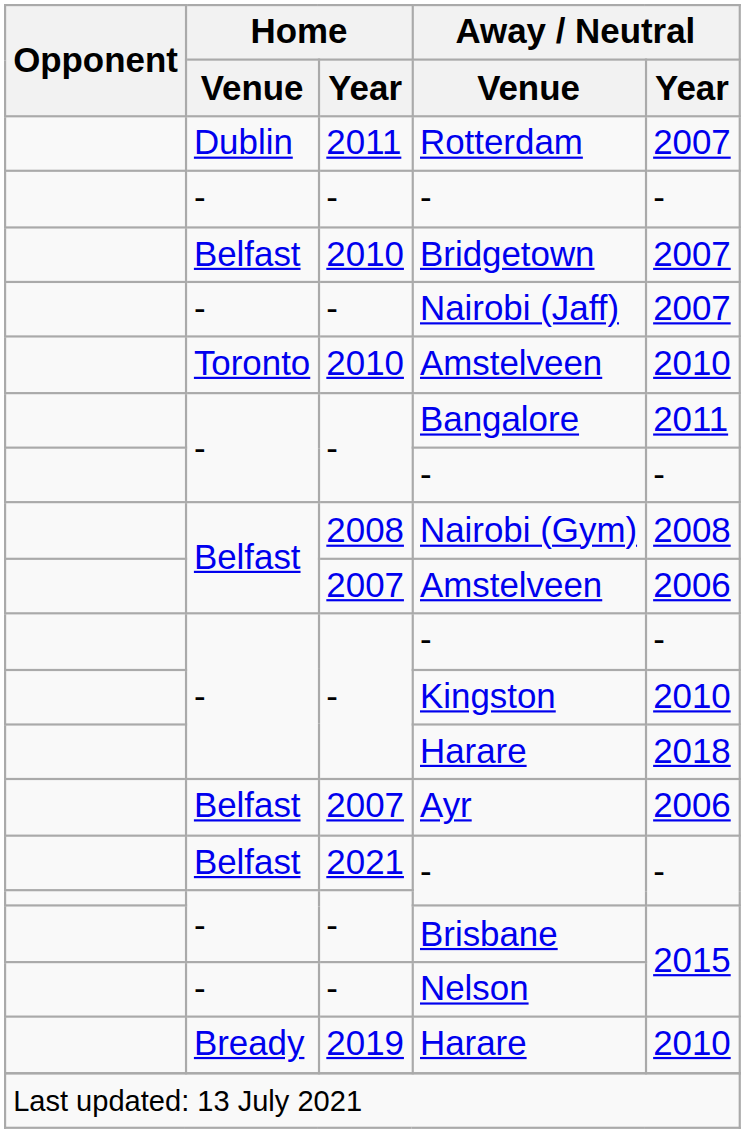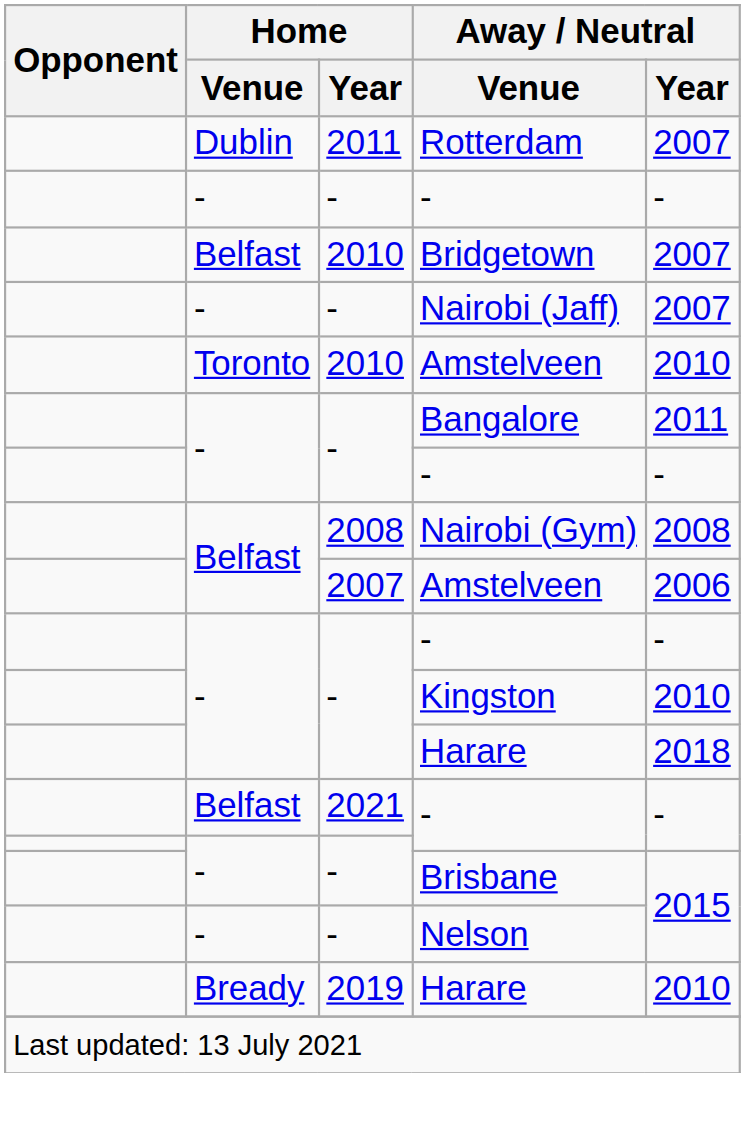 <table class="wikitable plainrowheaders sortable">
 <tr>
 <th rowspan="2">Opponent</th>
 <th colspan="2">Home</th>
 <th colspan="2">Away / Neutral</th>
 </tr>
 <tr>
 <th>Venue</th>
 <th style="text-align:center">Year</th>
 <th style="text-align:center">Venue</th>
 <th style="text-align:center">Year</th>
 </tr>
 <tr>
 <td></td>
 <td><a href='#'>Dublin</a></td>
 <td><a href='#'>2011</a></td>
 <td><a href='#'>Rotterdam</a></td>
 <td><a href='#'>2007</a> </td>
 </tr>
 <tr>
 <td></td>
 <td>-</td>
 <td>-</td>
 <td>-</td>
 <td>-</td>
 </tr>
 <tr>
 <td></td>
 <td><a href='#'>Belfast</a></td>
 <td><a href='#'>2010</a></td>
 <td><a href='#'>Bridgetown</a></td>
 <td><a href='#'>2007</a></td>
 </tr>
 <tr>
 <td></td>
 <td>-</td>
 <td>-</td>
 <td><a href='#'>Nairobi (Jaff)</a></td>
 <td><a href='#'>2007</a></td>
 </tr>
 <tr>
 <td></td>
 <td><a href='#'>Toronto</a></td>
 <td><a href='#'>2010</a></td>
 <td><a href='#'>Amstelveen</a></td>
 <td><a href='#'>2010</a></td>
 </tr>
 <tr>
 <td></td>
 <td rowspan=2>-</td>
 <td rowspan=2>-</td>
 <td><a href='#'>Bangalore</a></td>
 <td><a href='#'>2011</a> </td>
 </tr>
 <tr>
 <td></td>
 <td>-</td>
 <td>-</td>
 </tr>
 <tr>
 <td></td>
 <td rowspan=2><a href='#'>Belfast</a></td>
 <td><a href='#'>2008</a></td>
 <td><a href='#'>Nairobi (Gym)</a></td>
 <td><a href='#'>2008</a></td>
 </tr>
 <tr>
 <td></td>
 <td><a href='#'>2007</a></td>
 <td><a href='#'>Amstelveen</a></td>
 <td><a href='#'>2006</a></td>
 </tr>
 <tr>
 <td></td>
 <td rowspan=3>-</td>
 <td rowspan=3>-</td>
 <td>-</td>
 <td>-</td>
 </tr>
 <tr>
 <td></td>
 <td><a href='#'>Kingston</a></td>
 <td><a href='#'>2010</a></td>
 </tr>
 <tr>
 <td></td>
 <td><a href='#'>Harare</a></td>
 <td><a href='#'>2018</a></td>
 </tr>
 <tr>
 <td></td>
 <td><a href='#'>Belfast</a></td>
-<td><a href='#'>2007</a></td>
-<td><a href='#'>Ayr</a></td>
-<td><a href='#'>2006</a></td>
-</tr>
-<tr>
-<td></td>
-<td><a href='#'>Belfast</a></td>
 <td><a href='#'>2021</a></td>
 <td rowspan=2>-</td>
 <td rowspan=2>-</td>
 </tr>
 <tr>
 <td></td>
 <td rowspan=2>-</td>
 <td rowspan=2>-</td>
 </tr>
 <tr>
 <td></td>
 <td><a href='#'>Brisbane</a></td>
 <td rowspan=2><a href='#'>2015</a> </td>
 </tr>
 <tr>
 <td></td>
 <td>-</td>
 <td>-</td>
 <td><a href='#'>Nelson</a></td>
 </tr>
 <tr>
 <td></td>
 <td><a href='#'>Bready</a></td>
 <td><a href='#'>2019</a></td>
 <td><a href='#'>Harare</a></td>
 <td><a href='#'>2010</a></td>
 </tr>
 <tr>
 </tr>
 <tr class=sortbottom>
 <td colspan=5><small>Last updated: 13 July 2021</small></td>
 </tr>
 </table>
